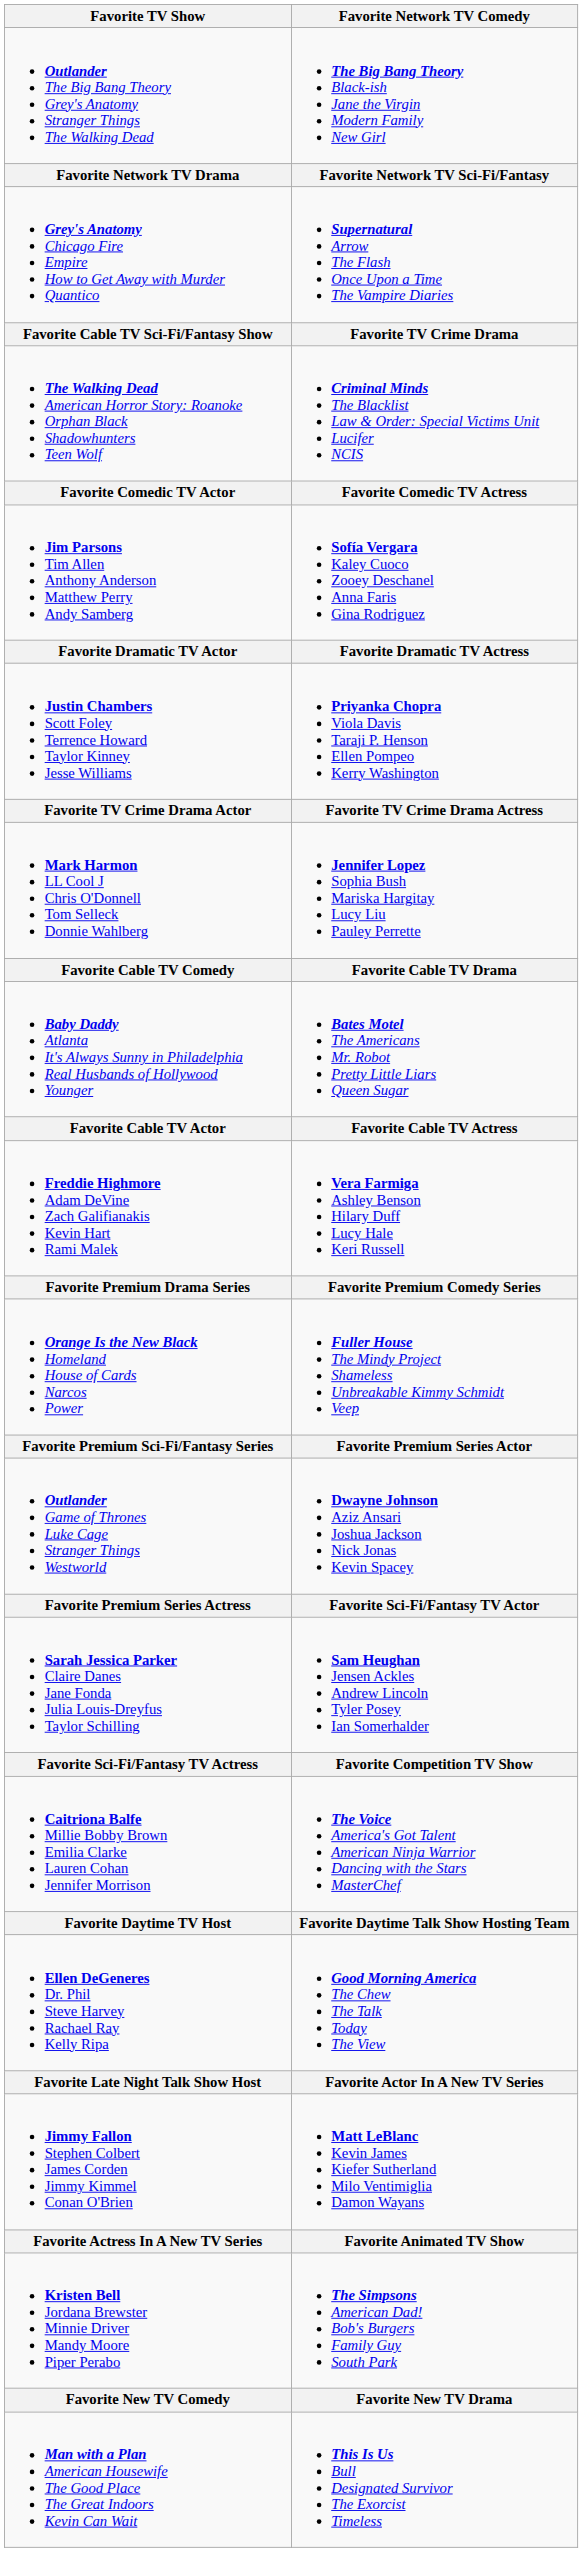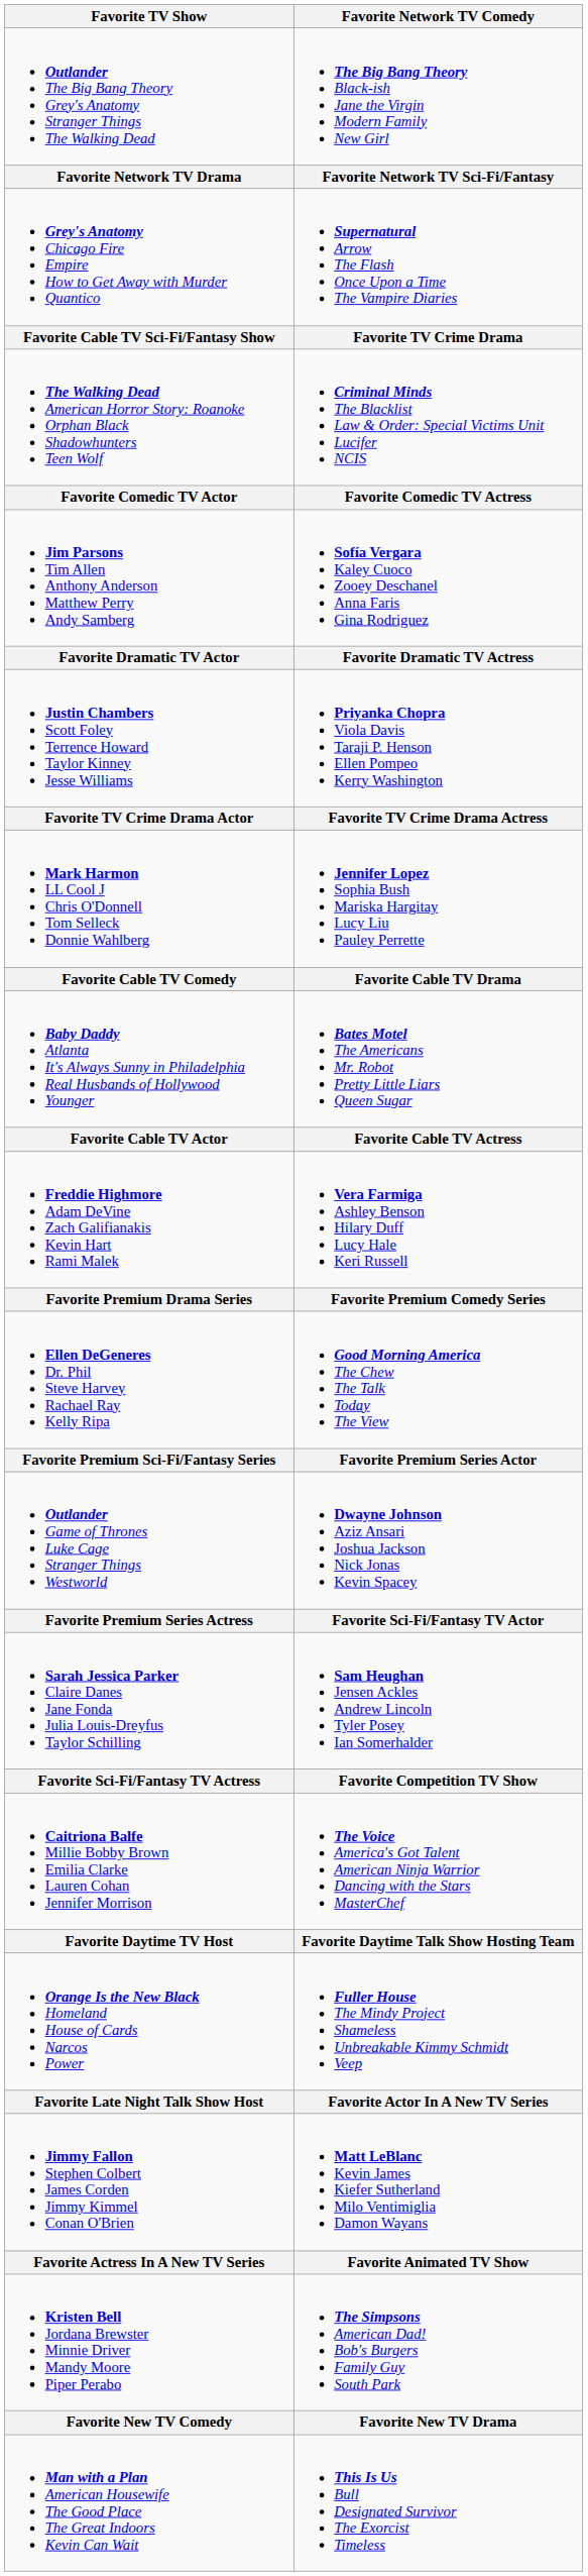 <table class="wikitable" style="width:100%;">
 <tr>
 <th>Favorite TV Show</th>
 <th>Favorite Network TV Comedy</th>
 </tr>
 <tr>
 <td valign="top"><br><ul><li><strong><em><a href='#'>Outlander</a></em></strong></li><li><em><a href='#'>The Big Bang Theory</a></em></li><li><em><a href='#'>Grey's Anatomy</a></em></li><li><em><a href='#'>Stranger Things</a></em></li><li><em><a href='#'>The Walking Dead</a></em></li></ul></td>
 <td valign="top"><br><ul><li><strong><em><a href='#'>The Big Bang Theory</a></em></strong></li><li><em><a href='#'>Black-ish</a></em></li><li><em><a href='#'>Jane the Virgin</a></em></li><li><em><a href='#'>Modern Family</a></em></li><li><em><a href='#'>New Girl</a></em></li></ul></td>
 </tr>
 <tr>
 <th>Favorite Network TV Drama</th>
 <th>Favorite Network TV Sci-Fi/Fantasy</th>
 </tr>
 <tr>
 <td valign="top"><br><ul><li><strong><em><a href='#'>Grey's Anatomy</a></em></strong></li><li><em><a href='#'>Chicago Fire</a></em></li><li><em><a href='#'>Empire</a></em></li><li><em><a href='#'>How to Get Away with Murder</a></em></li><li><em><a href='#'>Quantico</a></em></li></ul></td>
 <td valign="top"><br><ul><li><strong><em><a href='#'>Supernatural</a></em></strong></li><li><em><a href='#'>Arrow</a></em></li><li><em><a href='#'>The Flash</a></em></li><li><em><a href='#'>Once Upon a Time</a></em></li><li><em><a href='#'>The Vampire Diaries</a></em></li></ul></td>
 </tr>
 <tr>
 <th>Favorite Cable TV Sci-Fi/Fantasy Show</th>
 <th>Favorite TV Crime Drama</th>
 </tr>
 <tr>
 <td valign="top"><br><ul><li><strong><em><a href='#'>The Walking Dead</a></em></strong></li><li><em><a href='#'>American Horror Story: Roanoke</a></em></li><li><em><a href='#'>Orphan Black</a></em></li><li><em><a href='#'>Shadowhunters</a></em></li><li><em><a href='#'>Teen Wolf</a></em></li></ul></td>
 <td valign="top"><br><ul><li><strong><em><a href='#'>Criminal Minds</a></em></strong></li><li><em><a href='#'>The Blacklist</a></em></li><li><em><a href='#'>Law & Order: Special Victims Unit</a></em></li><li><em><a href='#'>Lucifer</a></em></li><li><em><a href='#'>NCIS</a></em></li></ul></td>
 </tr>
 <tr>
 <th>Favorite Comedic TV Actor</th>
 <th>Favorite Comedic TV Actress</th>
 </tr>
 <tr>
 <td valign="top"><br><ul><li><strong><a href='#'>Jim Parsons</a></strong></li><li><a href='#'>Tim Allen</a></li><li><a href='#'>Anthony Anderson</a></li><li><a href='#'>Matthew Perry</a></li><li><a href='#'>Andy Samberg</a></li></ul></td>
 <td valign="top"><br><ul><li><strong><a href='#'>Sofía Vergara</a></strong></li><li><a href='#'>Kaley Cuoco</a></li><li><a href='#'>Zooey Deschanel</a></li><li><a href='#'>Anna Faris</a></li><li><a href='#'>Gina Rodriguez</a></li></ul></td>
 </tr>
 <tr>
 <th>Favorite Dramatic TV Actor</th>
 <th>Favorite Dramatic TV Actress</th>
 </tr>
 <tr>
 <td valign="top"><br><ul><li><strong><a href='#'>Justin Chambers</a></strong></li><li><a href='#'>Scott Foley</a></li><li><a href='#'>Terrence Howard</a></li><li><a href='#'>Taylor Kinney</a></li><li><a href='#'>Jesse Williams</a></li></ul></td>
 <td valign="top"><br><ul><li><strong><a href='#'>Priyanka Chopra</a></strong></li><li><a href='#'>Viola Davis</a></li><li><a href='#'>Taraji P. Henson</a></li><li><a href='#'>Ellen Pompeo</a></li><li><a href='#'>Kerry Washington</a></li></ul></td>
 </tr>
 <tr>
 <th style="width:50%;">Favorite TV Crime Drama Actor</th>
 <th style="width:50%;">Favorite TV Crime Drama Actress</th>
 </tr>
 <tr>
 <td valign="top"><br><ul><li><strong><a href='#'>Mark Harmon</a></strong></li><li><a href='#'>LL Cool J</a></li><li><a href='#'>Chris O'Donnell</a></li><li><a href='#'>Tom Selleck</a></li><li><a href='#'>Donnie Wahlberg</a></li></ul></td>
 <td valign="top"><br><ul><li><strong><a href='#'>Jennifer Lopez</a></strong></li><li><a href='#'>Sophia Bush</a></li><li><a href='#'>Mariska Hargitay</a></li><li><a href='#'>Lucy Liu</a></li><li><a href='#'>Pauley Perrette</a></li></ul></td>
 </tr>
 <tr>
 <th style="width:50%;">Favorite Cable TV Comedy</th>
 <th style="width:50%;">Favorite Cable TV Drama</th>
 </tr>
 <tr>
 <td valign="top"><br><ul><li><strong><em><a href='#'>Baby Daddy</a></em></strong></li><li><em><a href='#'>Atlanta</a></em></li><li><em><a href='#'>It's Always Sunny in Philadelphia</a></em></li><li><em><a href='#'>Real Husbands of Hollywood</a></em></li><li><em><a href='#'>Younger</a></em></li></ul></td>
 <td valign="top"><br><ul><li><strong><em><a href='#'>Bates Motel</a></em></strong></li><li><em><a href='#'>The Americans</a></em></li><li><em><a href='#'>Mr. Robot</a></em></li><li><em><a href='#'>Pretty Little Liars</a></em></li><li><em><a href='#'>Queen Sugar</a></em></li></ul></td>
 </tr>
 <tr>
 <th style="width:50%;">Favorite Cable TV Actor</th>
 <th style="width:50%;">Favorite Cable TV Actress</th>
 </tr>
 <tr>
 <td valign="top"><br><ul><li><strong><a href='#'>Freddie Highmore</a></strong></li><li><a href='#'>Adam DeVine</a></li><li><a href='#'>Zach Galifianakis</a></li><li><a href='#'>Kevin Hart</a></li><li><a href='#'>Rami Malek</a></li></ul></td>
 <td valign="top"><br><ul><li><strong><a href='#'>Vera Farmiga</a></strong></li><li><a href='#'>Ashley Benson</a></li><li><a href='#'>Hilary Duff</a></li><li><a href='#'>Lucy Hale</a></li><li><a href='#'>Keri Russell</a></li></ul></td>
 </tr>
 <tr>
 <th style="width:50%;">Favorite Premium Drama Series</th>
 <th style="width:50%;">Favorite Premium Comedy Series</th>
 </tr>
 <tr>
-<td valign="top"><br><ul><li><strong><em><a href='#'>Orange Is the New Black</a></em></strong></li><li><em><a href='#'>Homeland</a></em></li><li><em><a href='#'>House of Cards</a></em></li><li><em><a href='#'>Narcos</a></em></li><li><em><a href='#'>Power</a></em></li></ul></td>
-<td valign="top"><br><ul><li><strong><em><a href='#'>Fuller House</a></em></strong></li><li><em><a href='#'>The Mindy Project</a></em></li><li><em><a href='#'>Shameless</a></em></li><li><em><a href='#'>Unbreakable Kimmy Schmidt</a></em></li><li><em><a href='#'>Veep</a></em></li></ul></td>
+<td valign="top"><br><ul><li><strong><a href='#'>Ellen DeGeneres</a></strong></li><li><a href='#'>Dr. Phil</a></li><li><a href='#'>Steve Harvey</a></li><li><a href='#'>Rachael Ray</a></li><li><a href='#'>Kelly Ripa</a></li></ul></td>
+<td valign="top"><br><ul><li><strong><em><a href='#'>Good Morning America</a></em></strong></li><li><em><a href='#'>The Chew</a></em></li><li><em><a href='#'>The Talk</a></em></li><li><em><a href='#'>Today</a></em></li><li><em><a href='#'>The View</a></em></li></ul></td>
 </tr>
 <tr>
 <th style="width:50%;">Favorite Premium Sci-Fi/Fantasy Series</th>
 <th style="width:50%;">Favorite Premium Series Actor</th>
 </tr>
 <tr>
 <td valign="top"><br><ul><li><strong><em><a href='#'>Outlander</a></em></strong></li><li><em><a href='#'>Game of Thrones</a></em></li><li><em><a href='#'>Luke Cage</a></em></li><li><em><a href='#'>Stranger Things</a></em></li><li><em><a href='#'>Westworld</a></em></li></ul></td>
 <td valign="top"><br><ul><li><strong><a href='#'>Dwayne Johnson</a></strong></li><li><a href='#'>Aziz Ansari</a></li><li><a href='#'>Joshua Jackson</a></li><li><a href='#'>Nick Jonas</a></li><li><a href='#'>Kevin Spacey</a></li></ul></td>
 </tr>
 <tr>
 <th style="width:50%;">Favorite Premium Series Actress</th>
 <th style="width:50%;">Favorite Sci-Fi/Fantasy TV Actor</th>
 </tr>
 <tr>
 <td valign="top"><br><ul><li><strong><a href='#'>Sarah Jessica Parker</a></strong></li><li><a href='#'>Claire Danes</a></li><li><a href='#'>Jane Fonda</a></li><li><a href='#'>Julia Louis-Dreyfus</a></li><li><a href='#'>Taylor Schilling</a></li></ul></td>
 <td valign="top"><br><ul><li><strong><a href='#'>Sam Heughan</a></strong></li><li><a href='#'>Jensen Ackles</a></li><li><a href='#'>Andrew Lincoln</a></li><li><a href='#'>Tyler Posey</a></li><li><a href='#'>Ian Somerhalder</a></li></ul></td>
 </tr>
 <tr>
 <th style="width:50%;">Favorite Sci-Fi/Fantasy TV Actress</th>
 <th style="width:50%;">Favorite Competition TV Show</th>
 </tr>
 <tr>
 <td valign="top"><br><ul><li><strong><a href='#'>Caitriona Balfe</a></strong></li><li><a href='#'>Millie Bobby Brown</a></li><li><a href='#'>Emilia Clarke</a></li><li><a href='#'>Lauren Cohan</a></li><li><a href='#'>Jennifer Morrison</a></li></ul></td>
 <td valign="top"><br><ul><li><strong><em><a href='#'>The Voice</a></em></strong></li><li><em><a href='#'>America's Got Talent</a></em></li><li><em><a href='#'>American Ninja Warrior</a></em></li><li><em><a href='#'>Dancing with the Stars</a></em></li><li><em><a href='#'>MasterChef</a></em></li></ul></td>
 </tr>
 <tr>
 <th style="width:50%;">Favorite Daytime TV Host</th>
 <th style="width:50%;">Favorite Daytime Talk Show Hosting Team</th>
 </tr>
 <tr>
-<td valign="top"><br><ul><li><strong><a href='#'>Ellen DeGeneres</a></strong></li><li><a href='#'>Dr. Phil</a></li><li><a href='#'>Steve Harvey</a></li><li><a href='#'>Rachael Ray</a></li><li><a href='#'>Kelly Ripa</a></li></ul></td>
-<td valign="top"><br><ul><li><strong><em><a href='#'>Good Morning America</a></em></strong></li><li><em><a href='#'>The Chew</a></em></li><li><em><a href='#'>The Talk</a></em></li><li><em><a href='#'>Today</a></em></li><li><em><a href='#'>The View</a></em></li></ul></td>
+<td valign="top"><br><ul><li><strong><em><a href='#'>Orange Is the New Black</a></em></strong></li><li><em><a href='#'>Homeland</a></em></li><li><em><a href='#'>House of Cards</a></em></li><li><em><a href='#'>Narcos</a></em></li><li><em><a href='#'>Power</a></em></li></ul></td>
+<td valign="top"><br><ul><li><strong><em><a href='#'>Fuller House</a></em></strong></li><li><em><a href='#'>The Mindy Project</a></em></li><li><em><a href='#'>Shameless</a></em></li><li><em><a href='#'>Unbreakable Kimmy Schmidt</a></em></li><li><em><a href='#'>Veep</a></em></li></ul></td>
 </tr>
 <tr>
 <th style="width:50%;">Favorite Late Night Talk Show Host</th>
 <th>Favorite Actor In A New TV Series</th>
 </tr>
 <tr>
 <td valign="top"><br><ul><li><strong><a href='#'>Jimmy Fallon</a></strong></li><li><a href='#'>Stephen Colbert</a></li><li><a href='#'>James Corden</a></li><li><a href='#'>Jimmy Kimmel</a></li><li><a href='#'>Conan O'Brien</a></li></ul></td>
 <td valign="top"><br><ul><li><strong><a href='#'>Matt LeBlanc</a></strong></li><li><a href='#'>Kevin James</a></li><li><a href='#'>Kiefer Sutherland</a></li><li><a href='#'>Milo Ventimiglia</a></li><li><a href='#'>Damon Wayans</a></li></ul></td>
 </tr>
 <tr>
 <th>Favorite Actress In A New TV Series</th>
 <th>Favorite Animated TV Show</th>
 </tr>
 <tr>
 <td valign="top"><br><ul><li><strong><a href='#'>Kristen Bell</a></strong></li><li><a href='#'>Jordana Brewster</a></li><li><a href='#'>Minnie Driver</a></li><li><a href='#'>Mandy Moore</a></li><li><a href='#'>Piper Perabo</a></li></ul></td>
 <td valign="top"><br><ul><li><strong><em><a href='#'>The Simpsons</a></em></strong></li><li><em><a href='#'>American Dad!</a></em></li><li><em><a href='#'>Bob's Burgers</a></em></li><li><em><a href='#'>Family Guy</a></em></li><li><em><a href='#'>South Park</a></em></li></ul></td>
 </tr>
 <tr>
 <th>Favorite New TV Comedy</th>
 <th>Favorite New TV Drama</th>
 </tr>
 <tr>
 <td valign="top"><br><ul><li><strong><em><a href='#'>Man with a Plan</a></em></strong></li><li><em><a href='#'>American Housewife</a></em></li><li><em><a href='#'>The Good Place</a></em></li><li><em><a href='#'>The Great Indoors</a></em></li><li><em><a href='#'>Kevin Can Wait</a></em></li></ul></td>
 <td valign="top"><br><ul><li><strong><em><a href='#'>This Is Us</a></em></strong></li><li><em><a href='#'>Bull</a></em></li><li><em><a href='#'>Designated Survivor</a></em></li><li><em><a href='#'>The Exorcist</a></em></li><li><em><a href='#'>Timeless</a></em></li></ul></td>
 </tr>
 </table>
